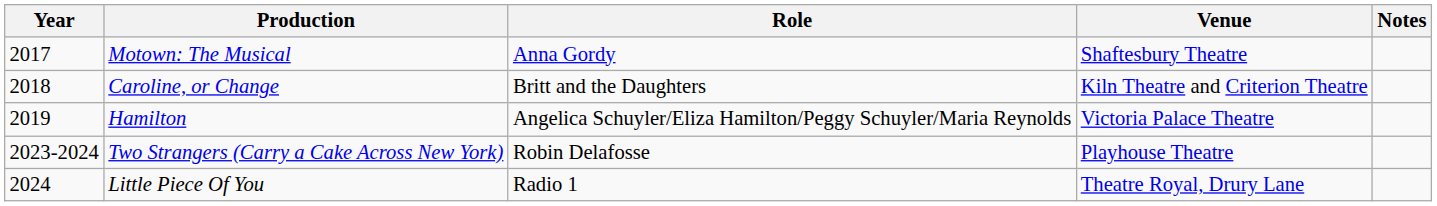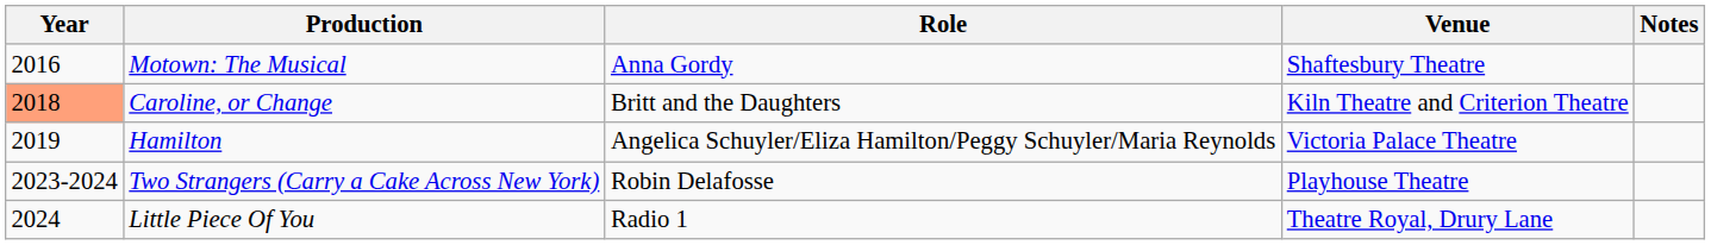 <table class="wikitable">
 <tr>
 <th>Year</th>
 <th>Production</th>
 <th>Role</th>
 <th>Venue</th>
 <th>Notes</th>
 </tr>
 <tr>
-<td>2017</td>
+<td>2016</td>
 <td><em><a href='#'>Motown: The Musical</a></em></td>
 <td><a href='#'>Anna Gordy</a></td>
 <td><a href='#'>Shaftesbury Theatre</a></td>
 <td></td>
 </tr>
 <tr>
-<td>2018</td>
+<td style="background: lightsalmon;">2018</td>
 <td><em><a href='#'>Caroline, or Change</a></em></td>
 <td>Britt and the Daughters</td>
 <td><a href='#'>Kiln Theatre</a> and <a href='#'>Criterion Theatre</a></td>
 <td></td>
 </tr>
 <tr>
 <td>2019</td>
 <td><em><a href='#'>Hamilton</a></em></td>
 <td>Angelica Schuyler/Eliza Hamilton/Peggy Schuyler/Maria Reynolds</td>
 <td><a href='#'>Victoria Palace Theatre</a></td>
 <td></td>
 </tr>
 <tr>
 <td>2023-2024</td>
 <td><em><a href='#'>Two Strangers (Carry a Cake Across New York)</a></em></td>
 <td>Robin Delafosse</td>
 <td><a href='#'>Playhouse Theatre</a></td>
 <td></td>
 </tr>
 <tr>
 <td>2024</td>
 <td><em>Little Piece Of You</em></td>
 <td>Radio 1</td>
 <td><a href='#'>Theatre Royal, Drury Lane</a></td>
 <td></td>
 </tr>
 </table>
